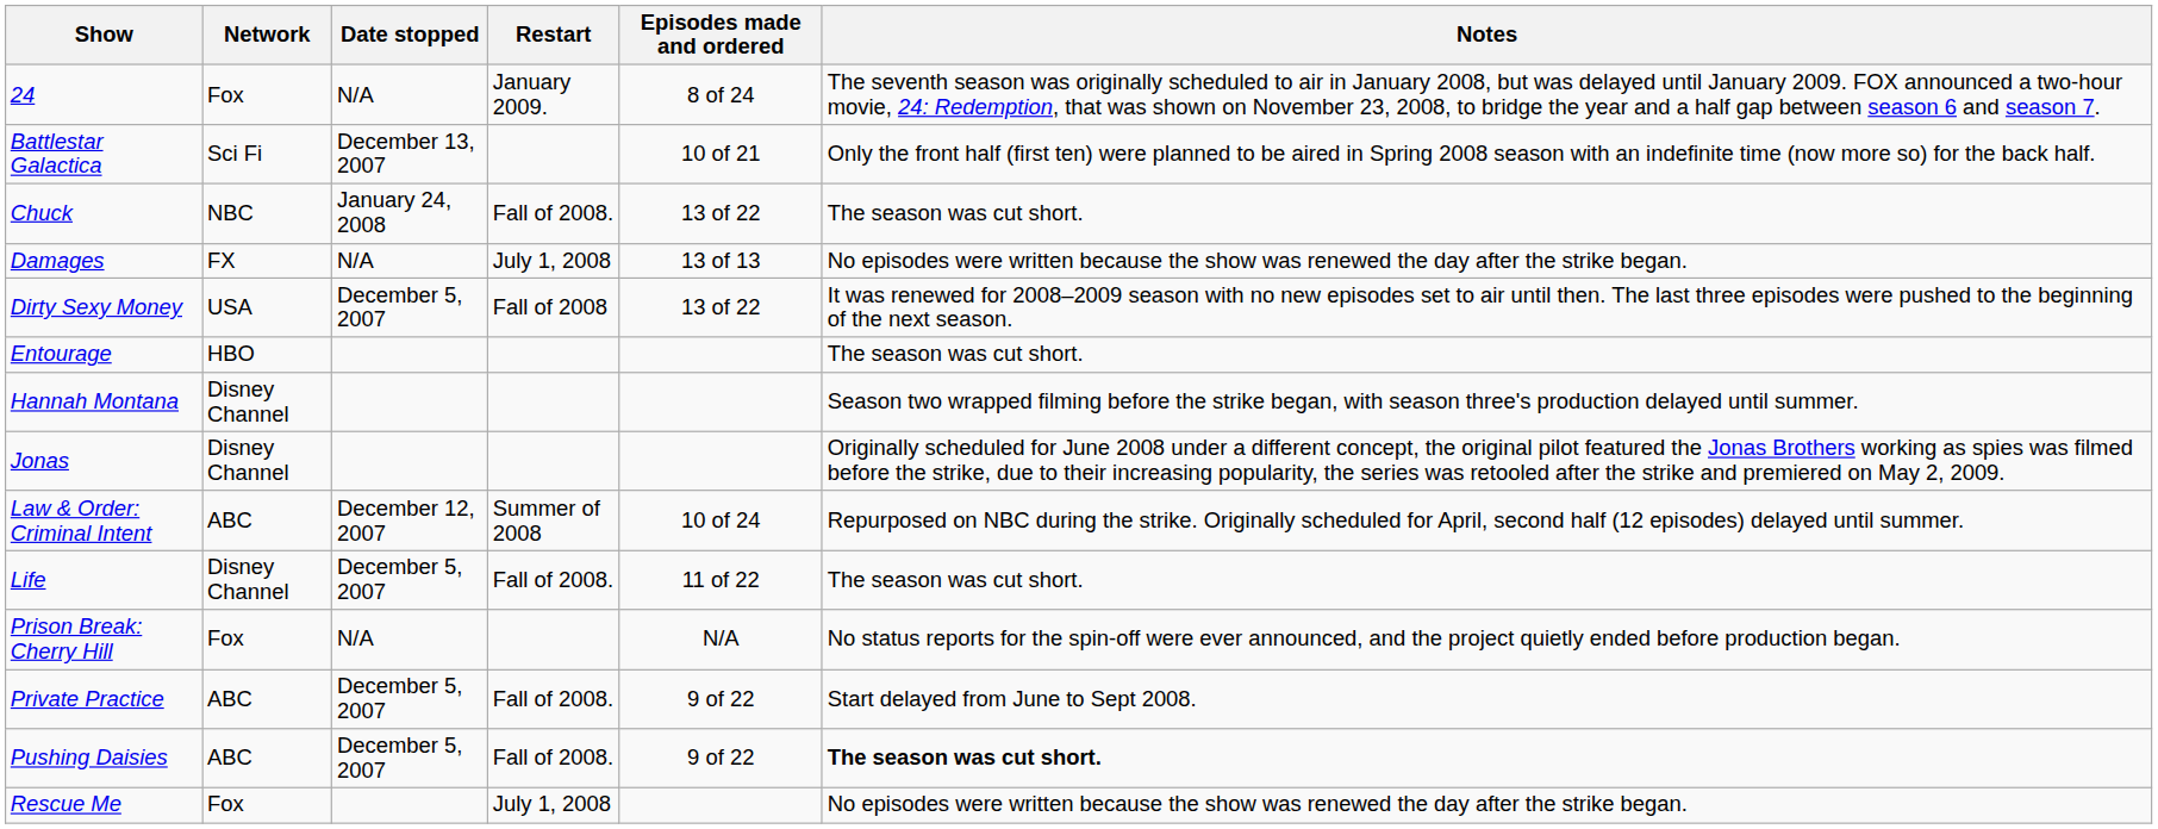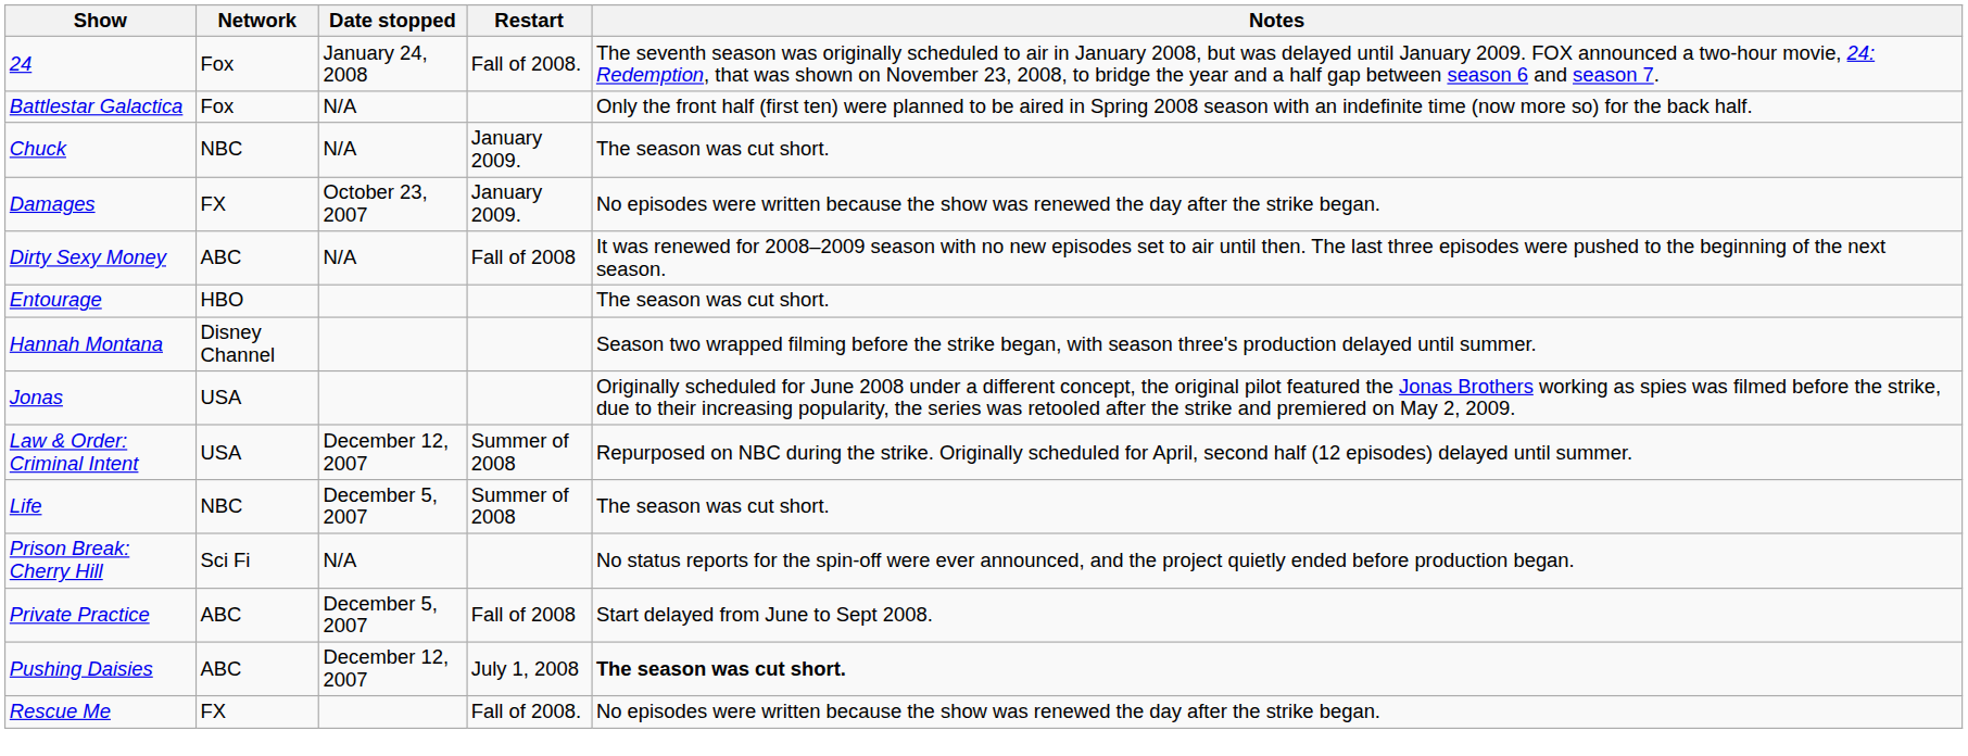 <table class="wikitable">
 <tr>
 <th>Show</th>
 <th>Network</th>
 <th>Date stopped</th>
 <th>Restart</th>
-<th>Episodes made and ordered</th>
 <th>Notes</th>
 </tr>
 <tr>
 <td><em><a href='#'>24</a></em></td>
 <td>Fox</td>
-<td>N/A</td>
-<td>January 2009.</td>
-<td style="text-align:center;">8 of 24</td>
+<td>January 24, 2008</td>
+<td>Fall of 2008.</td>
 <td>The seventh season was originally scheduled to air in January 2008, but was delayed until January 2009. FOX announced a two-hour movie, <em><a href='#'>24: Redemption</a></em>, that was shown on November 23, 2008, to bridge the year and a half gap between <a href='#'>season 6</a> and <a href='#'>season 7</a>.</td>
 </tr>
 <tr>
 <td><em><a href='#'>Battlestar Galactica</a></em></td>
-<td>Sci Fi</td>
-<td>December 13, 2007</td>
+<td>Fox</td>
+<td>N/A</td>
 <td></td>
-<td style="text-align:center;">10 of 21</td>
 <td>Only the front half (first ten) were planned to be aired in Spring 2008 season with an indefinite time (now more so) for the back half.</td>
 </tr>
 <tr>
 <td><em><a href='#'>Chuck</a></em></td>
 <td>NBC</td>
-<td>January 24, 2008</td>
-<td>Fall of 2008.</td>
-<td style="text-align:center;">13 of 22</td>
+<td>N/A</td>
+<td>January 2009.</td>
 <td>The season was cut short.</td>
 </tr>
 <tr>
 <td><em><a href='#'>Damages</a></em></td>
 <td>FX</td>
-<td>N/A</td>
-<td>July 1, 2008</td>
-<td style="text-align:center;">13 of 13</td>
+<td>October 23, 2007</td>
+<td>January 2009.</td>
 <td>No episodes were written because the show was renewed the day after the strike began.</td>
 </tr>
 <tr>
 <td><em><a href='#'>Dirty Sexy Money</a></em></td>
-<td>USA</td>
-<td>December 5, 2007</td>
+<td>ABC</td>
+<td>N/A</td>
 <td>Fall of 2008</td>
-<td style="text-align:center;">13 of 22</td>
 <td>It was renewed for 2008–2009 season with no new episodes set to air until then. The last three episodes were pushed to the beginning of the next season.</td>
 </tr>
 <tr>
 <td><em><a href='#'>Entourage</a></em></td>
 <td>HBO</td>
 <td></td>
 <td></td>
-<td style="text-align:center;"></td>
 <td>The season was cut short.</td>
 </tr>
 <tr>
 <td><em><a href='#'>Hannah Montana</a></em></td>
 <td>Disney Channel</td>
 <td></td>
 <td></td>
-<td style="text-align:center;"></td>
 <td>Season two wrapped filming before the strike began, with season three's production delayed until summer.</td>
 </tr>
 <tr>
 <td><em><a href='#'>Jonas</a></em></td>
-<td>Disney Channel</td>
+<td>USA</td>
 <td></td>
 <td></td>
-<td style="text-align:center;"></td>
 <td>Originally scheduled for June 2008 under a different concept, the original pilot featured the <a href='#'>Jonas Brothers</a> working as spies was filmed before the strike, due to their increasing popularity, the series was retooled after the strike and premiered on May 2, 2009.</td>
 </tr>
 <tr>
 <td><em><a href='#'>Law & Order: Criminal Intent</a></em></td>
-<td>ABC</td>
+<td>USA</td>
 <td>December 12, 2007</td>
 <td>Summer of 2008</td>
-<td style="text-align:center;">10 of 24</td>
 <td>Repurposed on NBC during the strike. Originally scheduled for April, second half (12 episodes) delayed until summer. <br></td>
 </tr>
 <tr>
 <td><em><a href='#'>Life</a></em></td>
-<td>Disney Channel</td>
+<td>NBC</td>
 <td>December 5, 2007</td>
-<td>Fall of 2008.</td>
-<td style="text-align:center;">11 of 22</td>
+<td>Summer of 2008</td>
 <td>The season was cut short.</td>
 </tr>
 <tr>
 <td><em><a href='#'>Prison Break: Cherry Hill</a></em></td>
-<td>Fox</td>
+<td>Sci Fi</td>
 <td>N/A</td>
 <td></td>
-<td style="text-align:center;">N/A</td>
 <td>No status reports for the spin-off were ever announced, and the project quietly ended before production began.</td>
 </tr>
 <tr>
 <td><em><a href='#'>Private Practice</a></em></td>
 <td>ABC</td>
 <td>December 5, 2007</td>
-<td>Fall of 2008.</td>
-<td style="text-align:center;">9 of 22</td>
+<td>Fall of 2008</td>
 <td>Start delayed from June to Sept 2008.</td>
 </tr>
 <tr>
 <td><em><a href='#'>Pushing Daisies</a></em></td>
 <td>ABC</td>
-<td>December 5, 2007</td>
-<td>Fall of 2008.</td>
-<td style="text-align:center;">9 of 22</td>
+<td>December 12, 2007</td>
+<td>July 1, 2008</td>
 <td><strong>The season was cut short.</strong></td>
 </tr>
 <tr>
 <td><em><a href='#'>Rescue Me</a></em></td>
-<td>Fox</td>
+<td>FX</td>
 <td></td>
-<td>July 1, 2008</td>
-<td></td>
+<td>Fall of 2008.</td>
 <td>No episodes were written because the show was renewed the day after the strike began.</td>
 </tr>
 </table>
